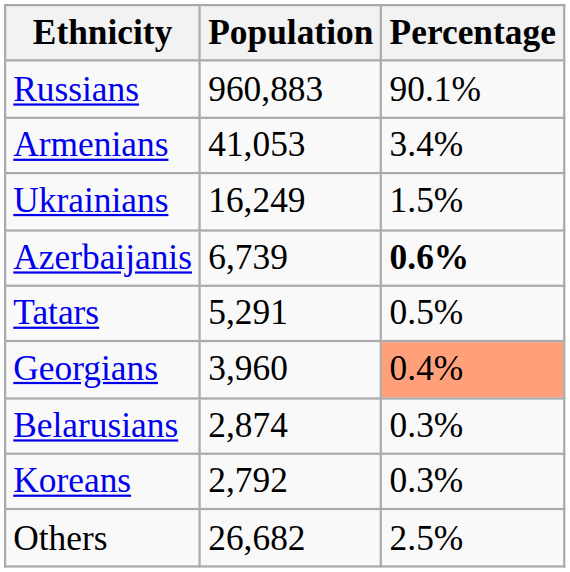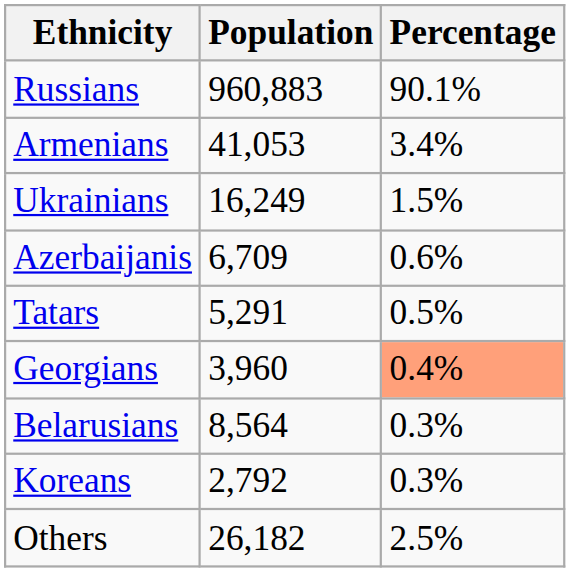 <table class="wikitable">
 <tr>
 <th>Ethnicity</th>
 <th>Population</th>
 <th>Percentage</th>
 </tr>
 <tr>
 <td><a href='#'>Russians</a></td>
 <td>960,883</td>
 <td>90.1%</td>
 </tr>
 <tr>
 <td><a href='#'>Armenians</a></td>
 <td>41,053</td>
 <td>3.4%</td>
 </tr>
 <tr>
 <td><a href='#'>Ukrainians</a></td>
 <td>16,249</td>
 <td>1.5%</td>
 </tr>
 <tr>
 <td><a href='#'>Azerbaijanis</a></td>
-<td>6,739</td>
-<td><strong>0.6%</strong></td>
+<td>6,709</td>
+<td>0.6%</td>
 </tr>
 <tr>
 <td><a href='#'>Tatars</a></td>
 <td>5,291</td>
 <td>0.5%</td>
 </tr>
 <tr>
 <td><a href='#'>Georgians</a></td>
 <td>3,960</td>
 <td style="background: lightsalmon;">0.4%</td>
 </tr>
 <tr>
 <td><a href='#'>Belarusians</a></td>
-<td>2,874</td>
+<td>8,564</td>
 <td>0.3%</td>
 </tr>
 <tr>
 <td><a href='#'>Koreans</a></td>
 <td>2,792</td>
 <td>0.3%</td>
 </tr>
 <tr>
 <td>Others</td>
-<td>26,682</td>
+<td>26,182</td>
 <td>2.5%</td>
 </tr>
 </table>
